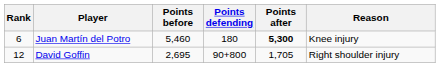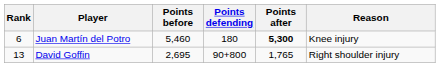 <table class="wikitable sortable">
 <tr>
 <th style="width:30px;">Rank</th>
 <th style="width:185px;">Player</th>
 <th style="width:75px;">Points before</th>
 <th style="width:75px;"><a href='#'>Points defending</a></th>
 <th style="width:75px;">Points after</th>
 <th style="width:200px;">Reason</th>
 </tr>
 <tr>
 <td style="text-align:center;">6</td>
 <td> <a href='#'>Juan Martín del Potro</a></td>
 <td style="text-align:center;">5,460</td>
 <td style="text-align:center;">180</td>
 <td style="text-align:center;"><strong>5,300</strong></td>
 <td align="left">Knee injury</td>
 </tr>
 <tr>
-<td style="text-align:center;">12</td>
+<td style="text-align:center;">13</td>
 <td> <a href='#'>David Goffin</a></td>
 <td style="text-align:center;">2,695</td>
 <td style="text-align:center;">90+800</td>
-<td style="text-align:center;">1,705</td>
+<td style="text-align:center;">1,765</td>
 <td align="left">Right shoulder injury</td>
 </tr>
 </table>
